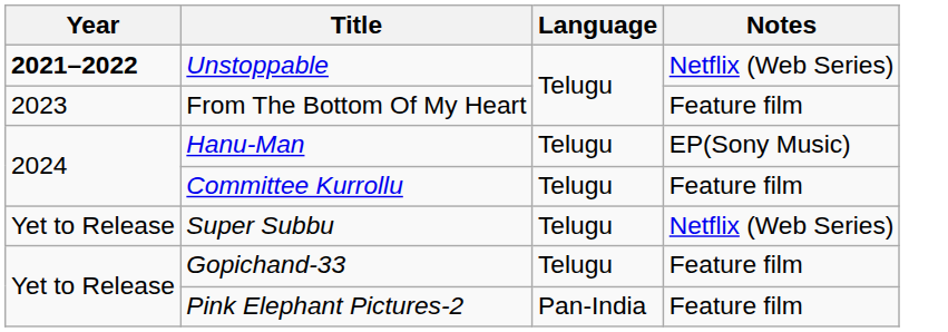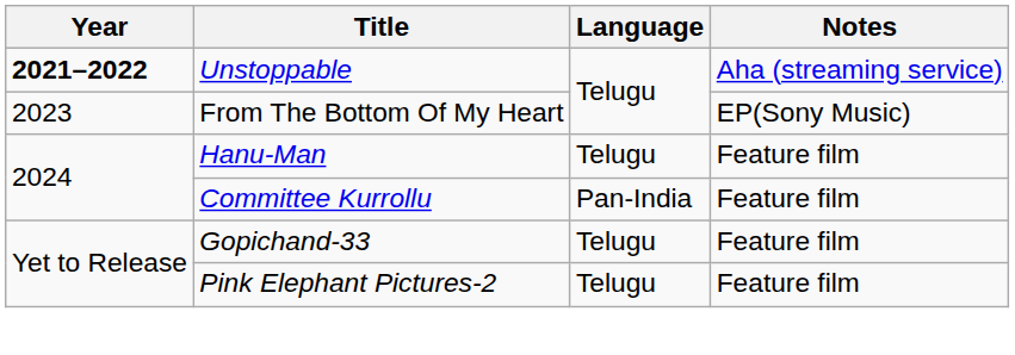 <table class="wikitable sortable">
 <tr>
 <th>Year</th>
 <th>Title</th>
 <th>Language</th>
 <th>Notes</th>
 </tr>
 <tr>
 <td><strong>2021–2022</strong></td>
 <td><a href='#'><em>Unstoppable</em></a></td>
 <td rowspan="2">Telugu</td>
-<td><a href='#'>Netflix</a> (Web Series)</td>
+<td><a href='#'>Aha (streaming service)</a></td>
 </tr>
 <tr>
 <td>2023</td>
 <td>From The Bottom Of My Heart</td>
-<td>Feature film</td>
+<td>EP(Sony Music)</td>
 </tr>
 <tr>
 <td rowspan="2">2024</td>
 <td><em><a href='#'>Hanu-Man</a></em></td>
 <td>Telugu</td>
-<td>EP(Sony Music)</td>
+<td>Feature film</td>
 </tr>
 <tr>
 <td><em><a href='#'>Committee Kurrollu</a></em></td>
-<td rowspan="1">Telugu</td>
+<td rowspan="1">Pan-India</td>
 <td>Feature film</td>
-</tr>
-<tr>
-<td>Yet to Release</td>
-<td><em>Super Subbu</em></td>
-<td>Telugu</td>
-<td><a href='#'>Netflix</a> (Web Series)</td>
 </tr>
 <tr>
 <td rowspan="2">Yet to Release</td>
 <td><em>Gopichand-33</em></td>
 <td>Telugu</td>
 <td>Feature film</td>
 </tr>
 <tr>
 <td><em>Pink Elephant Pictures-2</em></td>
-<td rowspan="1">Pan-India</td>
+<td>Telugu</td>
 <td>Feature film</td>
 </tr>
 </table>
